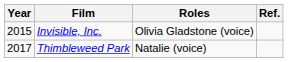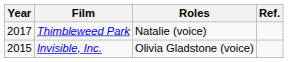 <table class="wikitable">
 <tr>
 <th>Year</th>
 <th>Film</th>
 <th>Roles</th>
 <th>Ref.</th>
 </tr>
 <tr>
+<td>2017</td>
+<td><em><a href='#'>Thimbleweed Park</a></em></td>
+<td>Natalie (voice)</td>
+<td></td>
+</tr>
+<tr>
 <td>2015</td>
 <td><em><a href='#'>Invisible, Inc.</a></em></td>
 <td>Olivia Gladstone (voice)</td>
 <td></td>
 </tr>
-<tr>
-<td>2017</td>
-<td><em><a href='#'>Thimbleweed Park</a></em></td>
-<td>Natalie (voice)</td>
-<td></td>
-</tr>
 </table>
